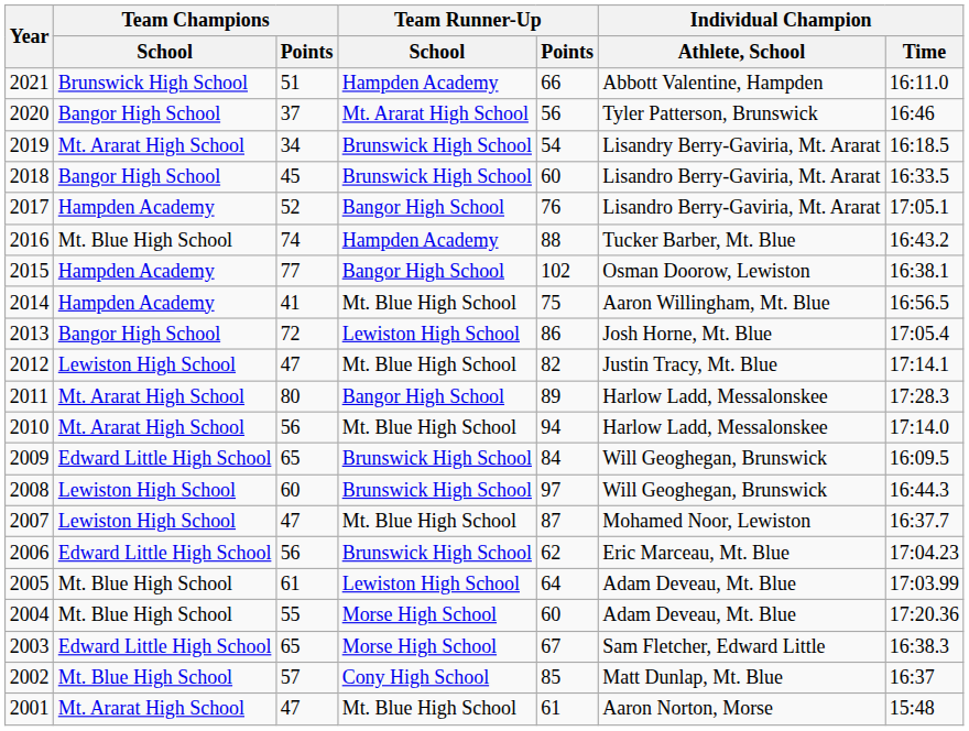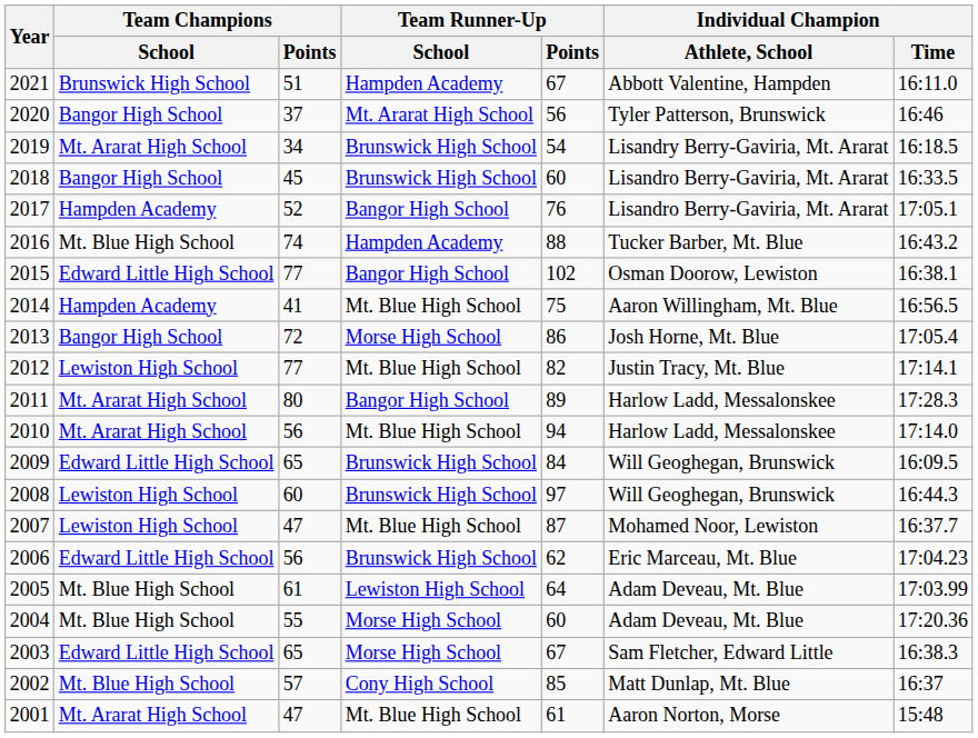 <table class="wikitable" border="1">
 <tr>
 <th rowspan="2">Year</th>
 <th colspan="2">Team Champions</th>
 <th colspan="2">Team Runner-Up</th>
 <th colspan="2">Individual Champion</th>
 </tr>
 <tr>
 <th>School</th>
 <th>Points</th>
 <th>School</th>
 <th>Points</th>
 <th>Athlete, School</th>
 <th>Time</th>
 </tr>
 <tr>
 <td>2021</td>
 <td><a href='#'>Brunswick High School</a></td>
 <td>51</td>
 <td><a href='#'>Hampden Academy</a></td>
-<td>66</td>
+<td>67</td>
 <td>Abbott Valentine, Hampden</td>
 <td>16:11.0</td>
 </tr>
 <tr>
 <td>2020</td>
 <td><a href='#'>Bangor High School</a></td>
 <td>37</td>
 <td><a href='#'>Mt. Ararat High School</a></td>
 <td>56</td>
 <td>Tyler Patterson, Brunswick</td>
 <td>16:46</td>
 </tr>
 <tr>
 <td>2019</td>
 <td><a href='#'>Mt. Ararat High School</a></td>
 <td>34</td>
 <td><a href='#'>Brunswick High School</a></td>
 <td>54</td>
 <td>Lisandry Berry-Gaviria, Mt. Ararat</td>
 <td>16:18.5</td>
 </tr>
 <tr>
 <td>2018</td>
 <td><a href='#'>Bangor High School</a></td>
 <td>45</td>
 <td><a href='#'>Brunswick High School</a></td>
 <td>60</td>
 <td>Lisandro Berry-Gaviria, Mt. Ararat</td>
 <td>16:33.5</td>
 </tr>
 <tr>
 <td>2017</td>
 <td><a href='#'>Hampden Academy</a></td>
 <td>52</td>
 <td><a href='#'>Bangor High School</a></td>
 <td>76</td>
 <td>Lisandro Berry-Gaviria, Mt. Ararat</td>
 <td>17:05.1</td>
 </tr>
 <tr>
 <td>2016</td>
 <td>Mt. Blue High School</td>
 <td>74</td>
 <td><a href='#'>Hampden Academy</a></td>
 <td>88</td>
 <td>Tucker Barber, Mt. Blue</td>
 <td>16:43.2</td>
 </tr>
 <tr>
 <td>2015</td>
-<td><a href='#'>Hampden Academy</a></td>
+<td><a href='#'>Edward Little High School</a></td>
 <td>77</td>
 <td><a href='#'>Bangor High School</a></td>
 <td>102</td>
 <td>Osman Doorow, Lewiston</td>
 <td>16:38.1</td>
 </tr>
 <tr>
 <td>2014</td>
 <td><a href='#'>Hampden Academy</a></td>
 <td>41</td>
 <td>Mt. Blue High School</td>
 <td>75</td>
 <td>Aaron Willingham, Mt. Blue</td>
 <td>16:56.5</td>
 </tr>
 <tr>
 <td>2013</td>
 <td><a href='#'>Bangor High School</a></td>
 <td>72</td>
-<td><a href='#'>Lewiston High School</a></td>
+<td><a href='#'>Morse High School</a></td>
 <td>86</td>
 <td>Josh Horne, Mt. Blue</td>
 <td>17:05.4</td>
 </tr>
 <tr>
 <td>2012</td>
 <td><a href='#'>Lewiston High School</a></td>
-<td>47</td>
+<td>77</td>
 <td>Mt. Blue High School</td>
 <td>82</td>
 <td>Justin Tracy, Mt. Blue</td>
 <td>17:14.1</td>
 </tr>
 <tr>
 <td>2011</td>
 <td><a href='#'>Mt. Ararat High School</a></td>
 <td>80</td>
 <td><a href='#'>Bangor High School</a></td>
 <td>89</td>
 <td>Harlow Ladd, Messalonskee</td>
 <td>17:28.3</td>
 </tr>
 <tr>
 <td>2010</td>
 <td><a href='#'>Mt. Ararat High School</a></td>
 <td>56</td>
 <td>Mt. Blue High School</td>
 <td>94</td>
 <td>Harlow Ladd, Messalonskee</td>
 <td>17:14.0</td>
 </tr>
 <tr>
 <td>2009</td>
 <td><a href='#'>Edward Little High School</a></td>
 <td>65</td>
 <td><a href='#'>Brunswick High School</a></td>
 <td>84</td>
 <td>Will Geoghegan, Brunswick</td>
 <td>16:09.5</td>
 </tr>
 <tr>
 <td>2008</td>
 <td><a href='#'>Lewiston High School</a></td>
 <td>60</td>
 <td><a href='#'>Brunswick High School</a></td>
 <td>97</td>
 <td>Will Geoghegan, Brunswick</td>
 <td>16:44.3</td>
 </tr>
 <tr>
 <td>2007</td>
 <td><a href='#'>Lewiston High School</a></td>
 <td>47</td>
 <td>Mt. Blue High School</td>
 <td>87</td>
 <td>Mohamed Noor, Lewiston</td>
 <td>16:37.7</td>
 </tr>
 <tr>
 <td>2006</td>
 <td><a href='#'>Edward Little High School</a></td>
 <td>56</td>
 <td><a href='#'>Brunswick High School</a></td>
 <td>62</td>
 <td>Eric Marceau, Mt. Blue</td>
 <td>17:04.23</td>
 </tr>
 <tr>
 <td>2005</td>
 <td>Mt. Blue High School</td>
 <td>61</td>
 <td><a href='#'>Lewiston High School</a></td>
 <td>64</td>
 <td>Adam Deveau, Mt. Blue</td>
 <td>17:03.99</td>
 </tr>
 <tr>
 <td>2004</td>
 <td>Mt. Blue High School</td>
 <td>55</td>
 <td><a href='#'>Morse High School</a></td>
 <td>60</td>
 <td>Adam Deveau, Mt. Blue</td>
 <td>17:20.36</td>
 </tr>
 <tr>
 <td>2003</td>
 <td><a href='#'>Edward Little High School</a></td>
 <td>65</td>
 <td><a href='#'>Morse High School</a></td>
 <td>67</td>
 <td>Sam Fletcher, Edward Little</td>
 <td>16:38.3</td>
 </tr>
 <tr>
 <td>2002</td>
 <td><a href='#'>Mt. Blue High School</a></td>
 <td>57</td>
 <td><a href='#'>Cony High School</a></td>
 <td>85</td>
 <td>Matt Dunlap, Mt. Blue</td>
 <td>16:37</td>
 </tr>
 <tr>
 <td>2001</td>
 <td><a href='#'>Mt. Ararat High School</a></td>
 <td>47</td>
 <td>Mt. Blue High School</td>
 <td>61</td>
 <td>Aaron Norton, Morse</td>
 <td>15:48</td>
 </tr>
 </table>
